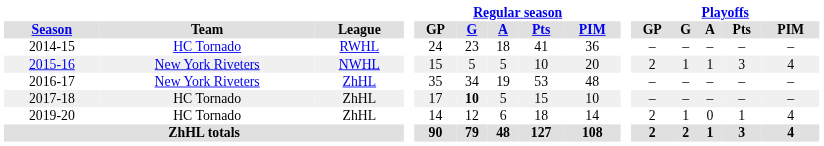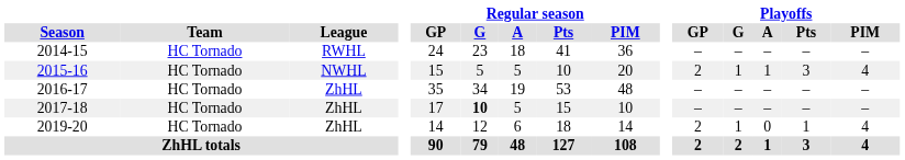 <table border="0" cellpadding="1" cellspacing="0" width="75%" style="text-align:center">
 <tr>
 <th colspan="3" bgcolor="#ffffff"> </th>
 <th rowspan="90" bgcolor="#ffffff"> </th>
 <th colspan="5"><a href='#'>Regular season</a></th>
 <th rowspan="90" bgcolor="#ffffff"> </th>
 <th colspan="5"><a href='#'>Playoffs</a></th>
 </tr>
 <tr bgcolor="#e0e0e0">
 <th><a href='#'>Season</a></th>
 <th>Team</th>
 <th>League</th>
 <th>GP</th>
 <th><a href='#'>G</a></th>
 <th><a href='#'>A</a></th>
 <th><a href='#'>Pts</a></th>
 <th><a href='#'>PIM</a></th>
 <th>GP</th>
 <th>G</th>
 <th>A</th>
 <th>Pts</th>
 <th>PIM</th>
 </tr>
 <tr>
 <td>2014-15</td>
 <td><a href='#'>HC Tornado</a></td>
 <td><a href='#'>RWHL</a></td>
 <td>24</td>
 <td>23</td>
 <td>18</td>
 <td>41</td>
 <td>36</td>
 <td>–</td>
 <td>–</td>
 <td>–</td>
 <td>–</td>
 <td>–</td>
 </tr>
 <tr bgcolor="#f0f0f0">
 <td><a href='#'>2015-16</a></td>
-<td><a href='#'>New York Riveters</a></td>
+<td>HC Tornado</td>
 <td><a href='#'>NWHL</a></td>
 <td>15</td>
 <td>5</td>
 <td>5</td>
 <td>10</td>
 <td>20</td>
 <td>2</td>
 <td>1</td>
 <td>1</td>
 <td>3</td>
 <td>4</td>
 </tr>
 <tr>
 <td>2016-17</td>
-<td><a href='#'>New York Riveters</a></td>
+<td>HC Tornado</td>
 <td><a href='#'>ZhHL</a></td>
 <td>35</td>
 <td>34</td>
 <td>19</td>
 <td>53</td>
 <td>48</td>
 <td>–</td>
 <td>–</td>
 <td>–</td>
 <td>–</td>
 <td>–</td>
 </tr>
 <tr bgcolor="#f0f0f0">
 <td>2017-18</td>
 <td>HC Tornado</td>
 <td>ZhHL</td>
 <td>17</td>
 <td><strong>10</strong></td>
 <td>5</td>
 <td>15</td>
 <td>10</td>
 <td>–</td>
 <td>–</td>
 <td>–</td>
 <td>–</td>
 <td>–</td>
 </tr>
 <tr>
 <td>2019-20</td>
 <td>HC Tornado</td>
 <td>ZhHL</td>
 <td>14</td>
 <td>12</td>
 <td>6</td>
 <td>18</td>
 <td>14</td>
 <td>2</td>
 <td>1</td>
 <td>0</td>
 <td>1</td>
 <td>4</td>
 </tr>
 <tr bgcolor="#e0e0e0">
 <th colspan="3">ZhHL totals</th>
 <th>90</th>
 <th>79</th>
 <th>48</th>
 <th>127</th>
 <th>108</th>
 <th>2</th>
 <th>2</th>
 <th>1</th>
 <th>3</th>
 <th>4</th>
 </tr>
 </table>
